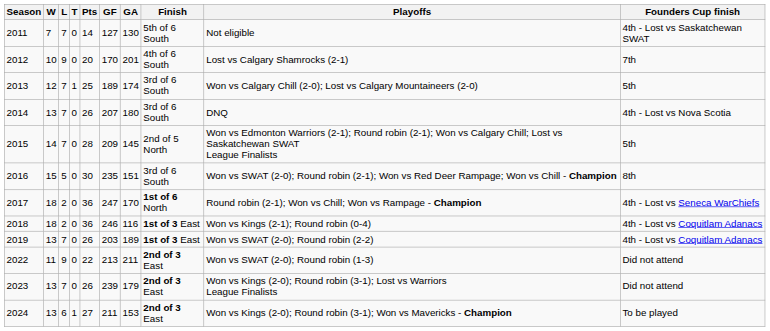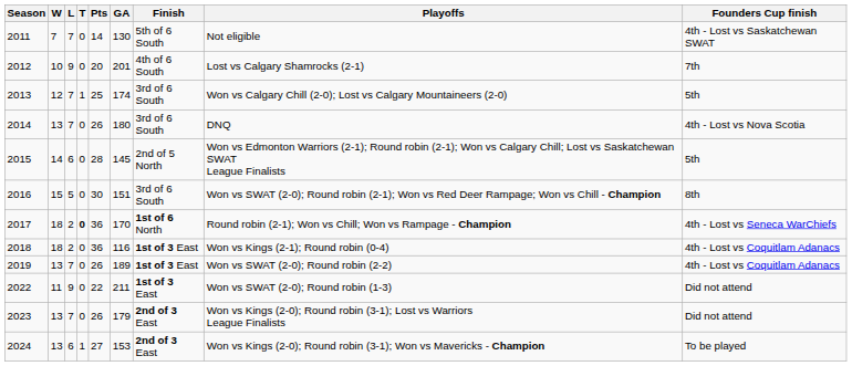 <table class="wikitable">
 <tr>
 <th>Season</th>
 <th>W</th>
 <th>L</th>
 <th>T</th>
 <th>Pts</th>
-<th>GF</th>
 <th>GA</th>
 <th>Finish</th>
 <th>Playoffs</th>
 <th>Founders Cup finish</th>
 </tr>
 <tr>
 <td>2011</td>
 <td>7</td>
 <td>7</td>
 <td>0</td>
 <td>14</td>
-<td>127</td>
 <td>130</td>
 <td>5th of 6 South</td>
 <td>Not eligible</td>
 <td>4th - Lost vs Saskatchewan SWAT</td>
 </tr>
 <tr>
 <td>2012</td>
 <td>10</td>
 <td>9</td>
 <td>0</td>
 <td>20</td>
-<td>170</td>
 <td>201</td>
 <td>4th of 6 South</td>
 <td>Lost vs Calgary Shamrocks (2-1)</td>
 <td>7th</td>
 </tr>
 <tr>
 <td>2013</td>
 <td>12</td>
 <td>7</td>
 <td>1</td>
 <td>25</td>
-<td>189</td>
 <td>174</td>
 <td>3rd of 6 South</td>
 <td>Won vs Calgary Chill (2-0); Lost vs Calgary Mountaineers (2-0)</td>
 <td>5th</td>
 </tr>
 <tr>
 <td>2014</td>
 <td>13</td>
 <td>7</td>
 <td>0</td>
 <td>26</td>
-<td>207</td>
 <td>180</td>
 <td>3rd of 6 South</td>
 <td>DNQ</td>
 <td>4th - Lost vs Nova Scotia</td>
 </tr>
 <tr>
 <td>2015</td>
 <td>14</td>
-<td>7</td>
+<td>6</td>
 <td>0</td>
 <td>28</td>
-<td>209</td>
 <td>145</td>
 <td>2nd of 5 North</td>
 <td>Won vs Edmonton Warriors (2-1); Round robin (2-1); Won vs Calgary Chill; Lost vs Saskatchewan SWAT<br>League Finalists</td>
 <td>5th</td>
 </tr>
 <tr>
 <td>2016</td>
 <td>15</td>
 <td>5</td>
 <td>0</td>
 <td>30</td>
-<td>235</td>
 <td>151</td>
 <td>3rd of 6 South</td>
 <td>Won vs SWAT (2-0); Round robin (2-1); Won vs Red Deer Rampage; Won vs Chill - <strong>Champion</strong></td>
 <td>8th</td>
 </tr>
 <tr>
 <td>2017</td>
 <td>18</td>
 <td>2</td>
-<td>0</td>
+<td><strong>0</strong></td>
 <td>36</td>
-<td>247</td>
 <td>170</td>
 <td><strong>1st of 6</strong> North</td>
 <td>Round robin (2-1); Won vs Chill; Won vs Rampage - <strong>Champion</strong></td>
 <td>4th - Lost vs <a href='#'>Seneca WarChiefs</a></td>
 </tr>
 <tr>
 <td>2018</td>
 <td>18</td>
 <td>2</td>
 <td>0</td>
 <td>36</td>
-<td>246</td>
 <td>116</td>
 <td><strong>1st of 3</strong> East</td>
 <td>Won vs Kings (2-1); Round robin (0-4)</td>
 <td>4th - Lost vs <a href='#'>Coquitlam Adanacs</a></td>
 </tr>
 <tr>
 <td>2019</td>
 <td>13</td>
 <td>7</td>
 <td>0</td>
 <td>26</td>
-<td>203</td>
 <td>189</td>
 <td><strong>1st of 3</strong> East</td>
 <td>Won vs SWAT (2-0); Round robin (2-2)</td>
 <td>4th - Lost vs <a href='#'>Coquitlam Adanacs</a></td>
 </tr>
 <tr>
 <td>2022</td>
 <td>11</td>
 <td>9</td>
 <td>0</td>
 <td>22</td>
-<td>213</td>
 <td>211</td>
-<td><strong>2nd of 3</strong><br>East</td>
+<td><strong>1st of 3</strong><br>East</td>
 <td>Won vs SWAT (2-0); Round robin (1-3)</td>
 <td>Did not attend</td>
 </tr>
 <tr>
 <td>2023</td>
 <td>13</td>
 <td>7</td>
 <td>0</td>
 <td>26</td>
-<td>239</td>
 <td>179</td>
 <td><strong>2nd of 3</strong><br>East</td>
 <td>Won vs Kings (2-0); Round robin (3-1); Lost vs Warriors<br>League Finalists</td>
 <td>Did not attend</td>
 </tr>
 <tr>
 <td>2024</td>
 <td>13</td>
 <td>6</td>
 <td>1</td>
 <td>27</td>
-<td>211</td>
 <td>153</td>
 <td><strong>2nd of 3</strong><br>East</td>
 <td>Won vs Kings (2-0); Round robin (3-1); Won vs Mavericks - <strong>Champion</strong></td>
 <td>To be played</td>
 </tr>
 </table>
